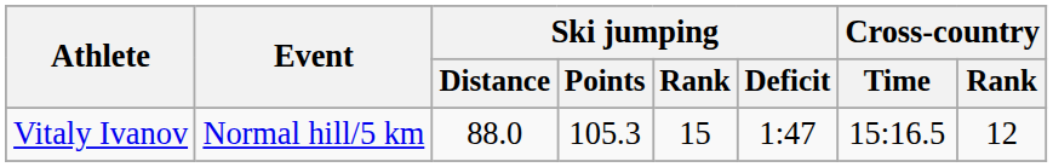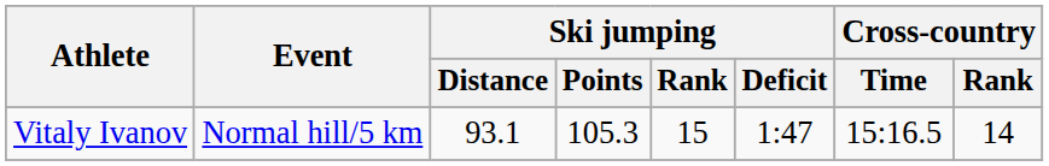 <table class="wikitable" style="font-size:90%">
 <tr>
 <th rowspan=2>Athlete</th>
 <th rowspan=2>Event</th>
 <th colspan="4">Ski jumping</th>
 <th colspan=2>Cross-country</th>
 </tr>
 <tr style="font-size:95%">
 <th>Distance</th>
 <th>Points</th>
 <th>Rank</th>
 <th>Deficit</th>
 <th>Time</th>
 <th>Rank</th>
 </tr>
 <tr align=center>
 <td align=left><a href='#'>Vitaly Ivanov</a></td>
 <td align=left><a href='#'>Normal hill/5 km</a></td>
-<td>88.0</td>
+<td>93.1</td>
 <td>105.3</td>
 <td>15</td>
 <td>1:47</td>
 <td>15:16.5</td>
-<td>12</td>
+<td>14</td>
 </tr>
 </table>
